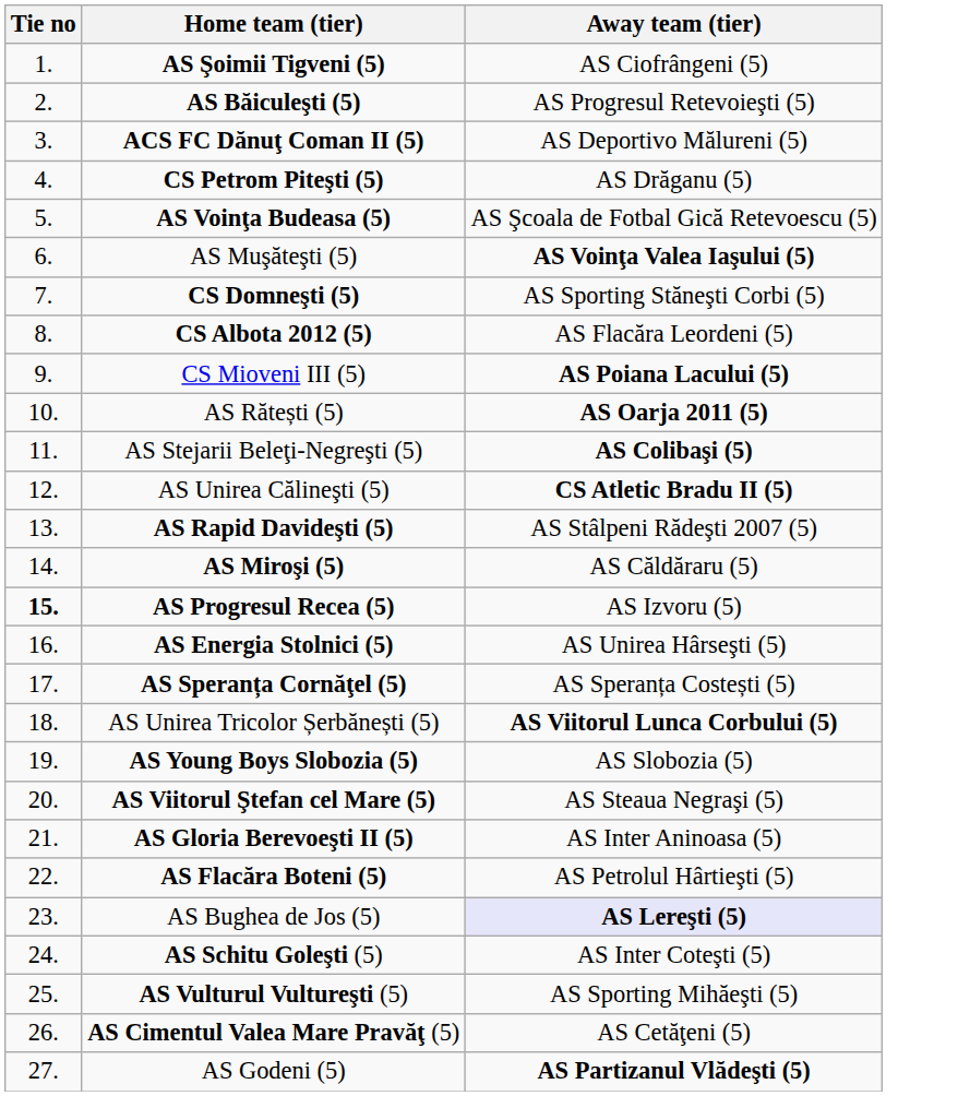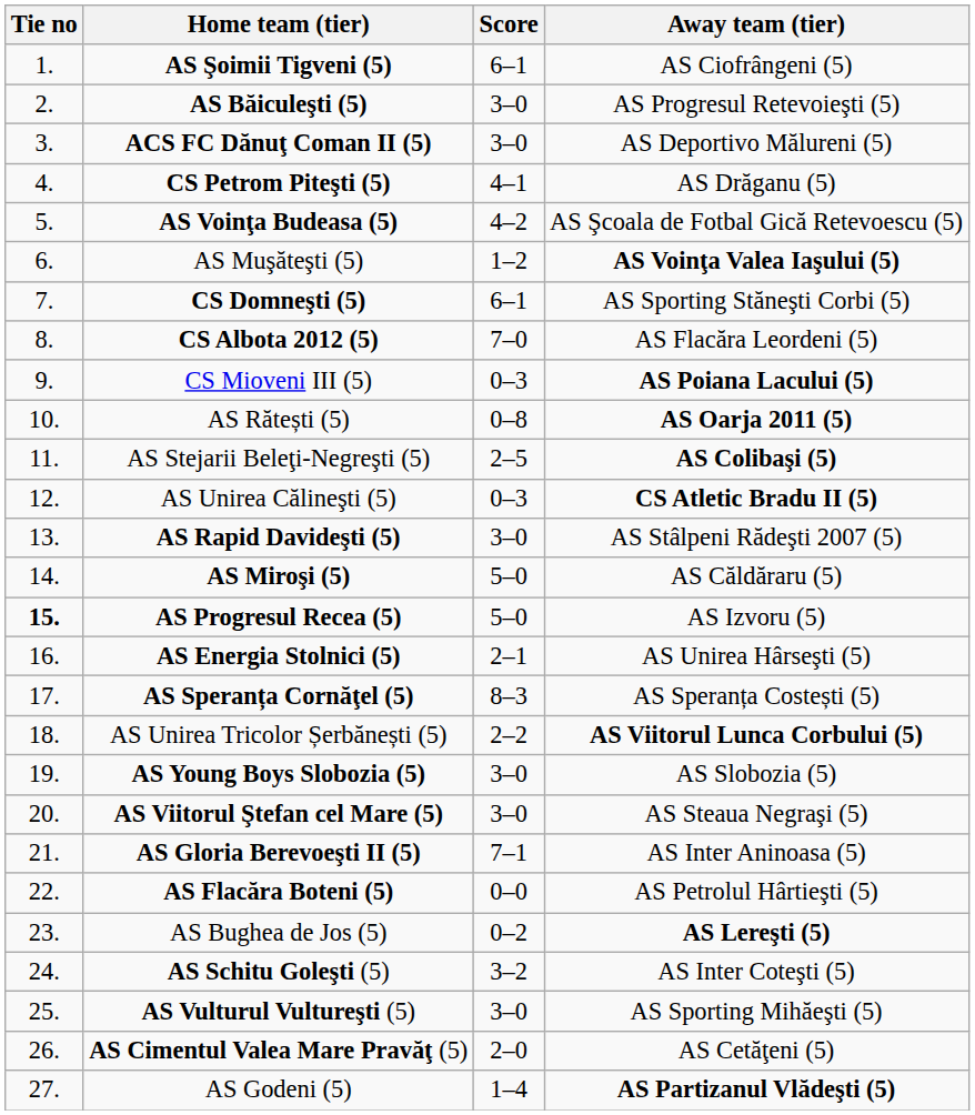 <table class="wikitable" style="text-align: center">
 <tr>
 <th>Tie no</th>
 <th>Home team (tier)</th>
+<th>Score</th>
 <th>Away team (tier)</th>
 </tr>
 <tr>
 <td>1.</td>
 <td><strong>AS Şoimii Tigveni (5)</strong></td>
+<td>6–1</td>
 <td>AS Ciofrângeni (5)</td>
 </tr>
 <tr>
 <td>2.</td>
 <td><strong>AS Băiculeşti (5)</strong></td>
+<td>3–0</td>
 <td>AS Progresul Retevoieşti (5)</td>
 </tr>
 <tr>
 <td>3.</td>
 <td><strong>ACS FC Dănuţ Coman II (5)</strong></td>
+<td>3–0</td>
 <td>AS Deportivo Mălureni (5)</td>
 </tr>
 <tr>
 <td>4.</td>
 <td><strong>CS Petrom Piteşti (5)</strong></td>
+<td>4–1</td>
 <td>AS Drăganu (5)</td>
 </tr>
 <tr>
 <td>5.</td>
 <td><strong>AS Voinţa Budeasa (5)</strong></td>
+<td>4–2</td>
 <td>AS Şcoala de Fotbal Gică Retevoescu (5)</td>
 </tr>
 <tr>
 <td>6.</td>
 <td>AS Muşăteşti (5)</td>
+<td>1–2</td>
 <td><strong>AS Voinţa Valea Iaşului (5)</strong></td>
 </tr>
 <tr>
 <td>7.</td>
 <td><strong>CS Domneşti (5)</strong></td>
+<td>6–1</td>
 <td>AS Sporting Stăneşti Corbi (5)</td>
 </tr>
 <tr>
 <td>8.</td>
 <td><strong>CS Albota 2012 (5)</strong></td>
+<td>7–0</td>
 <td>AS Flacăra Leordeni (5)</td>
 </tr>
 <tr>
 <td>9.</td>
 <td><a href='#'>CS Mioveni</a> III (5)</td>
+<td>0–3</td>
 <td><strong>AS Poiana Lacului (5)</strong></td>
 </tr>
 <tr>
 <td>10.</td>
 <td>AS Rătești (5)</td>
+<td>0–8</td>
 <td><strong>AS Oarja 2011 (5)</strong></td>
 </tr>
 <tr>
 <td>11.</td>
 <td>AS Stejarii Beleţi-Negreşti (5)</td>
+<td>2–5</td>
 <td><strong>AS Colibaşi (5)</strong></td>
 </tr>
 <tr>
 <td>12.</td>
 <td>AS Unirea Călineşti (5)</td>
+<td>0–3</td>
 <td><strong>CS Atletic Bradu II (5)</strong></td>
 </tr>
 <tr>
 <td>13.</td>
 <td><strong>AS Rapid Davideşti (5)</strong></td>
+<td>3–0</td>
 <td>AS Stâlpeni Rădeşti 2007 (5)</td>
 </tr>
 <tr>
 <td>14.</td>
 <td><strong>AS Miroşi (5)</strong></td>
+<td>5–0</td>
 <td>AS Căldăraru (5)</td>
 </tr>
 <tr>
 <td><strong>15.</strong></td>
 <td><strong>AS Progresul Recea (5)</strong></td>
+<td>5–0</td>
 <td>AS Izvoru (5)</td>
 </tr>
 <tr>
 <td>16.</td>
 <td><strong>AS Energia Stolnici (5)</strong></td>
+<td>2–1</td>
 <td>AS Unirea Hârseşti (5)</td>
 </tr>
 <tr>
 <td>17.</td>
 <td><strong>AS Speranța Cornăţel (5)</strong></td>
+<td>8–3</td>
 <td>AS Speranța Costești (5)</td>
 </tr>
 <tr>
 <td>18.</td>
 <td>AS Unirea Tricolor Șerbănești (5)</td>
+<td>2–2 </td>
 <td><strong>AS Viitorul Lunca Corbului (5)</strong></td>
 </tr>
 <tr>
 <td>19.</td>
 <td><strong>AS Young Boys Slobozia (5)</strong></td>
+<td>3–0</td>
 <td>AS Slobozia (5)</td>
 </tr>
 <tr>
 <td>20.</td>
 <td><strong>AS Viitorul Ştefan cel Mare (5)</strong></td>
+<td>3–0</td>
 <td>AS Steaua Negraşi (5)</td>
 </tr>
 <tr>
 <td>21.</td>
 <td><strong>AS Gloria Berevoeşti II (5)</strong></td>
+<td>7–1</td>
 <td>AS Inter Aninoasa (5)</td>
 </tr>
 <tr>
 <td>22.</td>
 <td><strong>AS Flacăra Boteni (5)</strong></td>
+<td>0–0 </td>
 <td>AS Petrolul Hârtieşti (5)</td>
 </tr>
 <tr>
 <td>23.</td>
 <td>AS Bughea de Jos (5)</td>
-<td style="background: lavender;"><strong>AS Lereşti (5)</strong></td>
+<td>0–2</td>
+<td><strong>AS Lereşti (5)</strong></td>
 </tr>
 <tr>
 <td>24.</td>
 <td><strong>AS Schitu Goleşti</strong> (5)</td>
+<td>3–2</td>
 <td>AS Inter Coteşti (5)</td>
 </tr>
 <tr>
 <td>25.</td>
 <td><strong>AS Vulturul Vultureşti</strong> (5)</td>
+<td>3–0</td>
 <td>AS Sporting Mihăeşti (5)</td>
 </tr>
 <tr>
 <td>26.</td>
 <td><strong>AS Cimentul Valea Mare Pravăţ</strong> (5)</td>
+<td>2–0</td>
 <td>AS Cetăţeni (5)</td>
 </tr>
 <tr>
 <td>27.</td>
 <td>AS Godeni (5)</td>
+<td>1–4</td>
 <td><strong>AS Partizanul Vlădeşti (5)</strong></td>
 </tr>
 </table>
